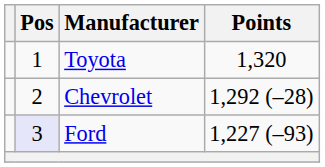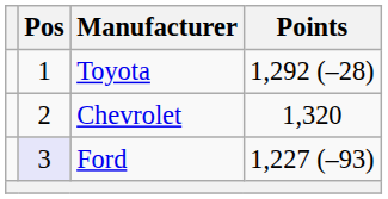 <table class="wikitable" style="font-size: 95%;">
 <tr>
 <th></th>
 <th>Pos</th>
 <th>Manufacturer</th>
 <th>Points</th>
 </tr>
 <tr>
 <td align="left"></td>
 <td style="text-align:center;">1</td>
 <td><a href='#'>Toyota</a></td>
-<td style="text-align:center;">1,320</td>
+<td style="text-align:center;">1,292 (–28)</td>
 </tr>
 <tr>
 <td align="left"></td>
 <td style="text-align:center;">2</td>
 <td><a href='#'>Chevrolet</a></td>
-<td style="text-align:center;">1,292 (–28)</td>
+<td style="text-align:center;">1,320</td>
 </tr>
 <tr>
 <td align="left"></td>
 <td style="background: lavender; text-align:center;">3</td>
 <td><a href='#'>Ford</a></td>
 <td style="text-align:center;">1,227 (–93)</td>
 </tr>
 <tr class="sortbottom">
 <th colspan="9"></th>
 </tr>
 </table>
